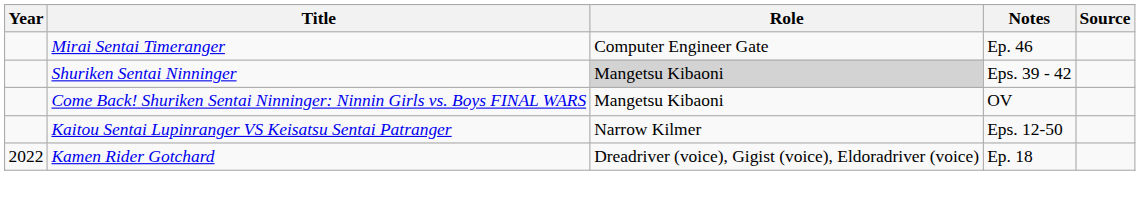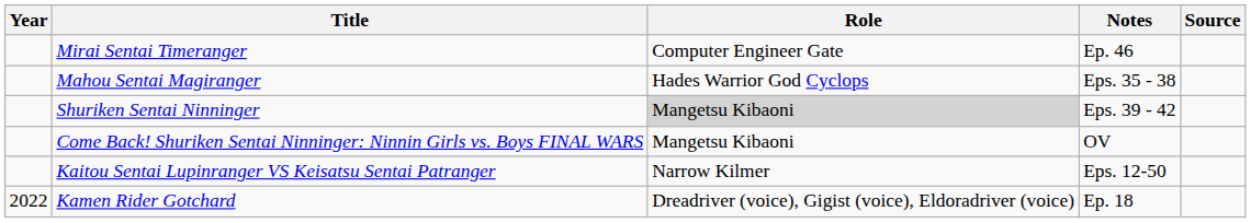 <table class="wikitable sortable plainrowheaders">
 <tr>
 <th>Year</th>
 <th>Title</th>
 <th>Role</th>
 <th class="unsortable">Notes</th>
 <th class="unsortable">Source</th>
 </tr>
 <tr>
 <td></td>
 <td><em><a href='#'>Mirai Sentai Timeranger</a></em></td>
 <td>Computer Engineer Gate</td>
 <td>Ep. 46</td>
+<td></td>
+</tr>
+<tr>
+<td></td>
+<td><em><a href='#'>Mahou Sentai Magiranger</a></em></td>
+<td>Hades Warrior God <a href='#'>Cyclops</a></td>
+<td>Eps. 35 - 38</td>
 <td></td>
 </tr>
 <tr>
 <td></td>
 <td><em><a href='#'>Shuriken Sentai Ninninger</a></em></td>
 <td style="background: lightgrey;">Mangetsu Kibaoni</td>
 <td>Eps. 39 - 42</td>
 <td></td>
 </tr>
 <tr>
 <td></td>
 <td><em><a href='#'>Come Back! Shuriken Sentai Ninninger: Ninnin Girls vs. Boys FINAL WARS</a></em></td>
 <td>Mangetsu Kibaoni</td>
 <td>OV</td>
 <td></td>
 </tr>
 <tr>
 <td></td>
 <td><em><a href='#'>Kaitou Sentai Lupinranger VS Keisatsu Sentai Patranger</a></em></td>
 <td>Narrow Kilmer</td>
 <td>Eps. 12-50</td>
 <td></td>
 </tr>
 <tr>
 <td>2022</td>
 <td><em><a href='#'>Kamen Rider Gotchard</a></em></td>
 <td>Dreadriver (voice), Gigist (voice),  Eldoradriver (voice)</td>
 <td>Ep. 18</td>
 <td></td>
 </tr>
 </table>
